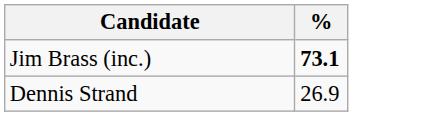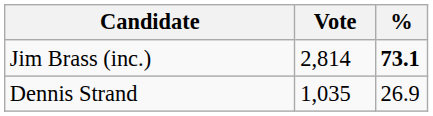 <table class="wikitable">
 <tr>
 <th bgcolor="#DDDDFF" width="200px">Candidate</th>
+<th bgcolor="#DDDDFF" width="50px">Vote</th>
 <th bgcolor="#DDDDFF" width="30px">%</th>
 </tr>
 <tr>
 <td>Jim Brass (inc.)</td>
+<td>2,814</td>
 <td><strong>73.1</strong></td>
 </tr>
 <tr>
 <td>Dennis Strand</td>
+<td>1,035</td>
 <td>26.9</td>
 </tr>
 </table>
